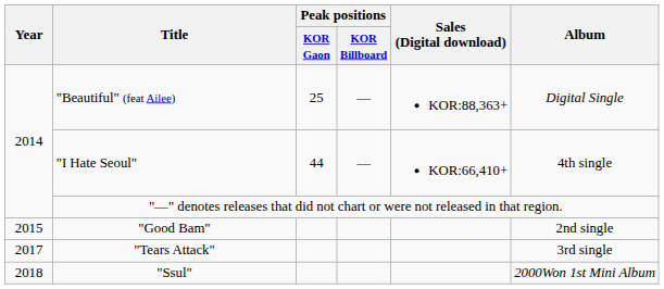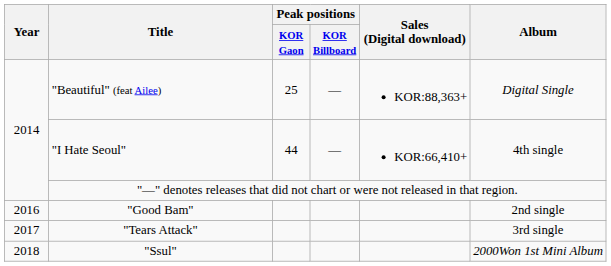 <table class="wikitable plainrowheaders" style="text-align:center;">
 <tr>
 <th scope="col" rowspan="2" style="width:3em;">Year</th>
 <th scope="col" rowspan="2" style="width:17em;">Title</th>
 <th scope="col" colspan="2">Peak positions</th>
 <th scope="col" rowspan="2">Sales<br>(Digital download)</th>
 <th scope="col" rowspan="2">Album</th>
 </tr>
 <tr>
 <th width="40"><small><a href='#'>KOR<br>Gaon</a></small><br></th>
 <th width="40"><small><a href='#'>KOR<br>Billboard</a></small><br></th>
 </tr>
 <tr>
 <td rowspan="3">2014</td>
 <td align="left">"Beautiful" <small>(feat <a href='#'>Ailee</a>)</small></td>
 <td>25</td>
 <td>—</td>
 <td><br><ul><li>KOR:88,363+</li></ul></td>
 <td rowspan="1"><em>Digital Single</em></td>
 </tr>
 <tr>
 <td align="left">"I Hate Seoul"</td>
 <td>44</td>
 <td>—</td>
 <td><br><ul><li>KOR:66,410+</li></ul></td>
 <td>4th single</td>
 </tr>
 <tr>
 <td colspan="5">"—" denotes releases that did not chart or were not released in that region.</td>
 </tr>
 <tr>
-<td>2015</td>
+<td>2016</td>
 <td>"Good Bam"</td>
 <td></td>
 <td></td>
 <td></td>
 <td>2nd single</td>
 </tr>
 <tr>
 <td>2017</td>
 <td>"Tears Attack"</td>
 <td></td>
 <td></td>
 <td></td>
 <td>3rd single</td>
 </tr>
 <tr>
 <td>2018</td>
 <td>"Ssul"</td>
 <td></td>
 <td></td>
 <td></td>
 <td rowspan="1"><em>2000Won 1st Mini Album</em></td>
 </tr>
 </table>
